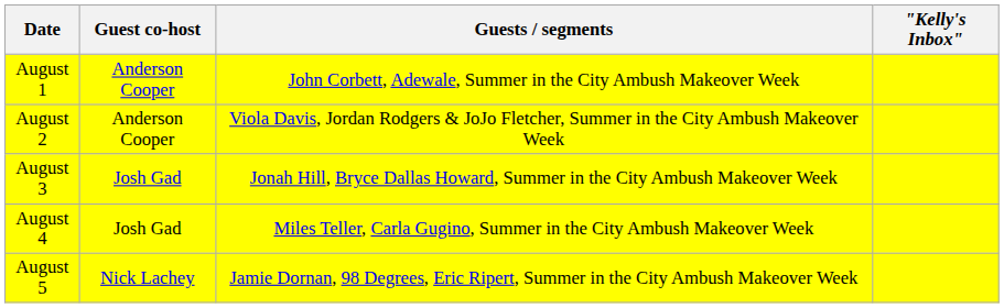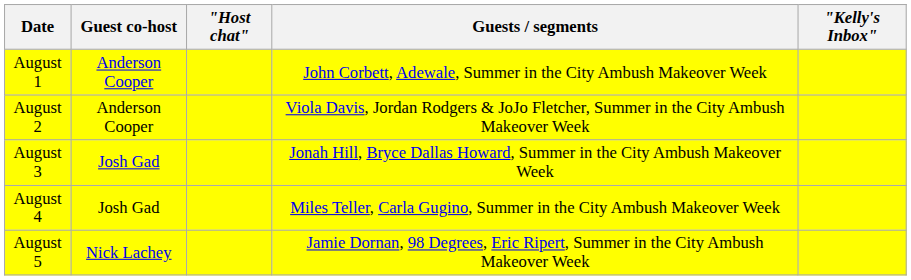 <table class="wikitable sortable" style="text-align:center;">
 <tr>
 <th>Date</th>
 <th>Guest co-host</th>
+<th><em>"Host chat"</em></th>
 <th>Guests / segments</th>
 <th><em>"Kelly's Inbox"</em></th>
 </tr>
 <tr style="background:yellow;">
 <td>August 1</td>
 <td><a href='#'>Anderson Cooper</a></td>
+<td></td>
 <td><a href='#'>John Corbett</a>, <a href='#'>Adewale</a>, Summer in the City Ambush Makeover Week</td>
 <td></td>
 </tr>
 <tr style="background:yellow;">
 <td>August 2</td>
 <td>Anderson Cooper</td>
+<td></td>
 <td><a href='#'>Viola Davis</a>, Jordan Rodgers & JoJo Fletcher, Summer in the City Ambush Makeover Week</td>
 <td></td>
 </tr>
 <tr style="background:yellow;">
 <td>August 3</td>
 <td><a href='#'>Josh Gad</a></td>
+<td></td>
 <td><a href='#'>Jonah Hill</a>, <a href='#'>Bryce Dallas Howard</a>, Summer in the City Ambush Makeover Week</td>
 <td></td>
 </tr>
 <tr style="background:yellow;">
 <td>August 4</td>
 <td>Josh Gad</td>
+<td></td>
 <td><a href='#'>Miles Teller</a>, <a href='#'>Carla Gugino</a>, Summer in the City Ambush Makeover Week</td>
 <td></td>
 </tr>
 <tr style="background:yellow;">
 <td>August 5</td>
 <td><a href='#'>Nick Lachey</a></td>
+<td></td>
 <td><a href='#'>Jamie Dornan</a>, <a href='#'>98 Degrees</a>, <a href='#'>Eric Ripert</a>, Summer in the City Ambush Makeover Week</td>
 <td></td>
 </tr>
 </table>
